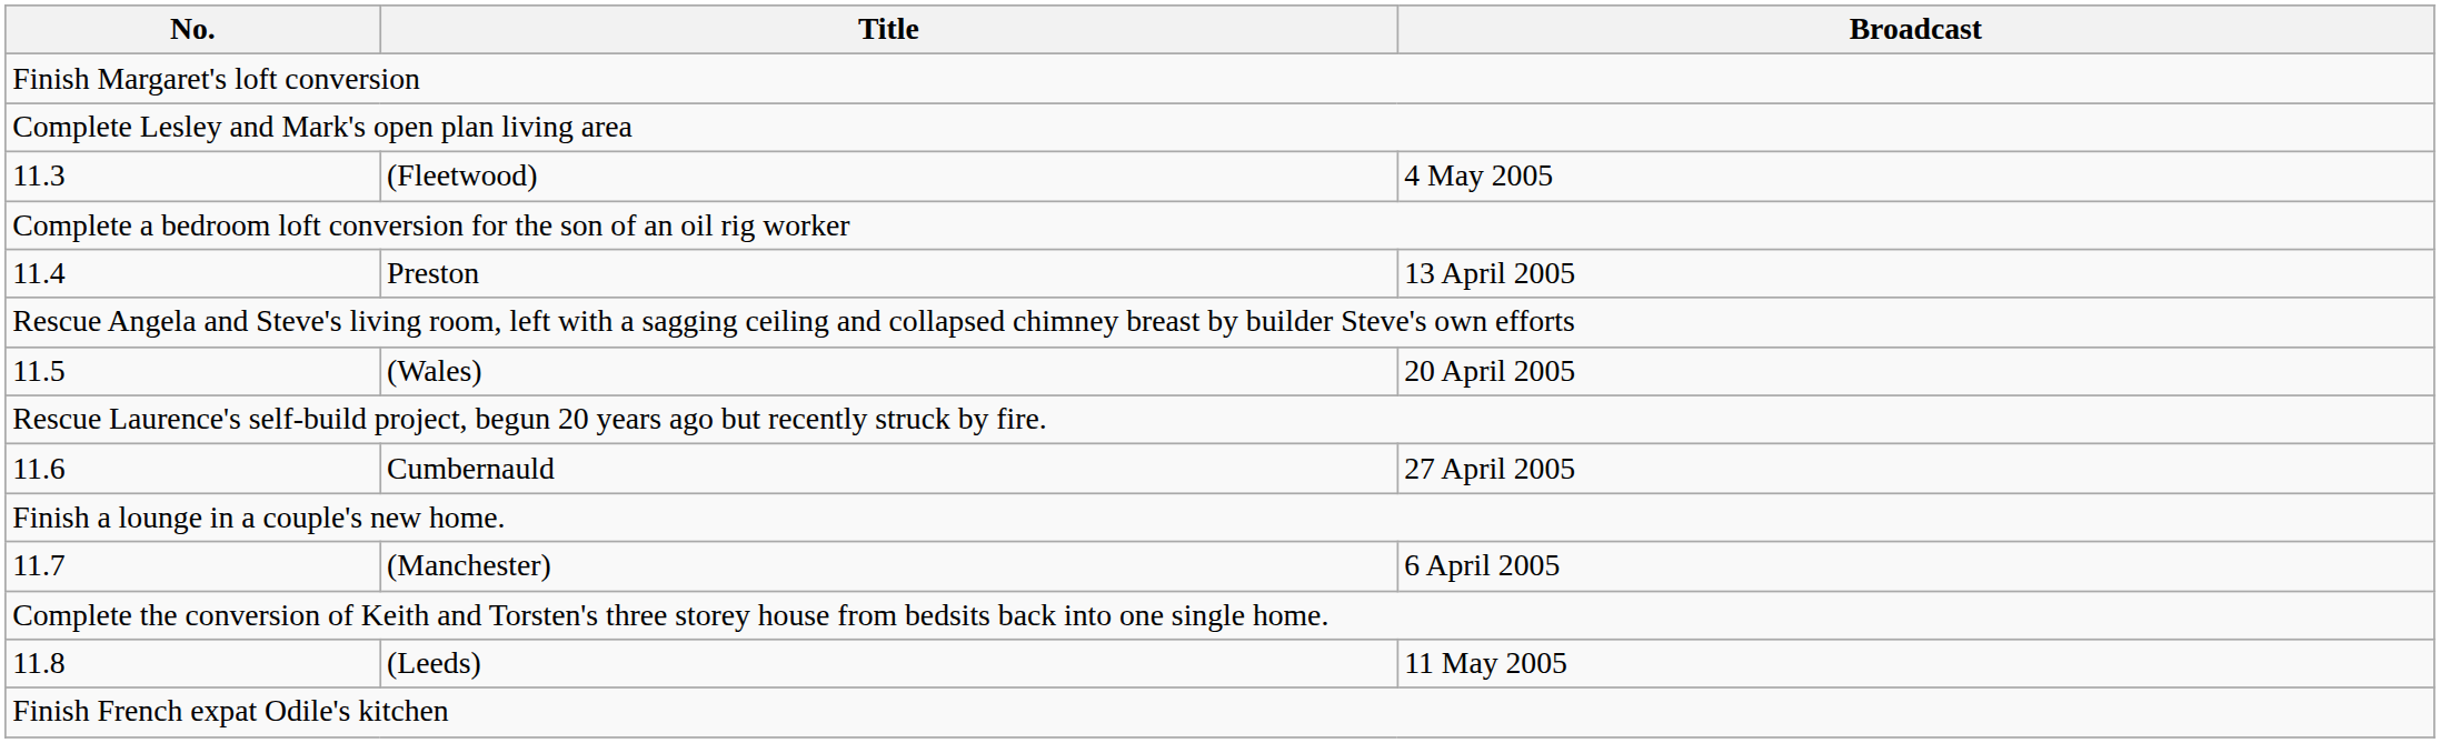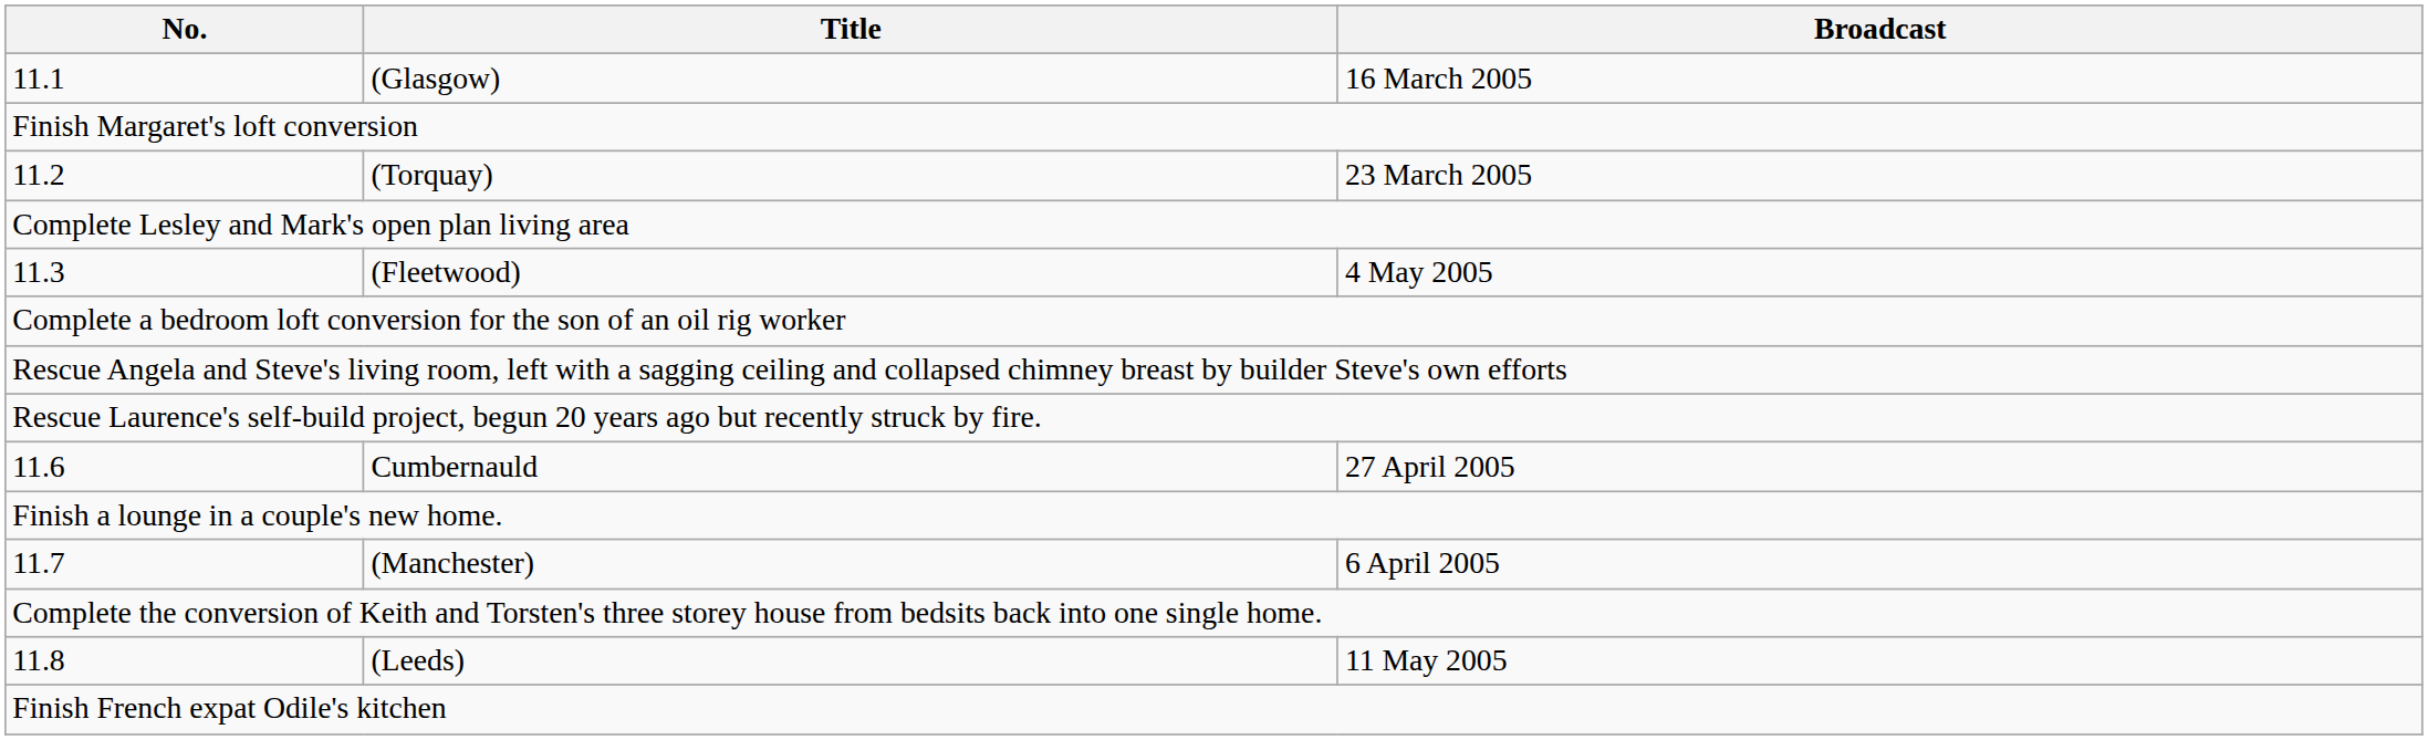 <table class="wikitable" style="width:100%;">
 <tr>
 <th>No.</th>
 <th>Title</th>
 <th>Broadcast</th>
 </tr>
 <tr>
+<td>11.1</td>
+<td>(Glasgow)</td>
+<td>16 March 2005</td>
+</tr>
+<tr>
 <td colspan="3">Finish Margaret's loft conversion</td>
+</tr>
+<tr>
+<td>11.2</td>
+<td>(Torquay)</td>
+<td>23 March 2005</td>
 </tr>
 <tr>
 <td colspan="3">Complete Lesley and Mark's open plan living area</td>
 </tr>
 <tr>
 <td>11.3</td>
 <td>(Fleetwood)</td>
 <td>4 May 2005</td>
 </tr>
 <tr>
 <td colspan="3">Complete a bedroom loft conversion for the son of an oil rig worker</td>
 </tr>
 <tr>
-<td>11.4</td>
-<td>Preston</td>
-<td>13 April 2005</td>
-</tr>
-<tr>
 <td colspan="3">Rescue Angela and Steve's living room, left with a sagging ceiling and collapsed chimney breast by builder Steve's own efforts</td>
-</tr>
-<tr>
-<td>11.5</td>
-<td>(Wales)</td>
-<td>20 April 2005</td>
 </tr>
 <tr>
 <td colspan="3">Rescue Laurence's self-build project, begun 20 years ago but recently struck by fire.</td>
 </tr>
 <tr>
 <td>11.6</td>
 <td>Cumbernauld</td>
 <td>27 April 2005</td>
 </tr>
 <tr>
 <td colspan="3">Finish a lounge in a couple's new home.</td>
 </tr>
 <tr>
 <td>11.7</td>
 <td>(Manchester)</td>
 <td>6 April 2005</td>
 </tr>
 <tr>
 <td colspan="3">Complete the conversion of Keith and Torsten's three storey house from bedsits back into one single home.</td>
 </tr>
 <tr>
 <td>11.8</td>
 <td>(Leeds)</td>
 <td>11 May 2005</td>
 </tr>
 <tr>
 <td colspan="3">Finish French expat Odile's kitchen</td>
 </tr>
 </table>
